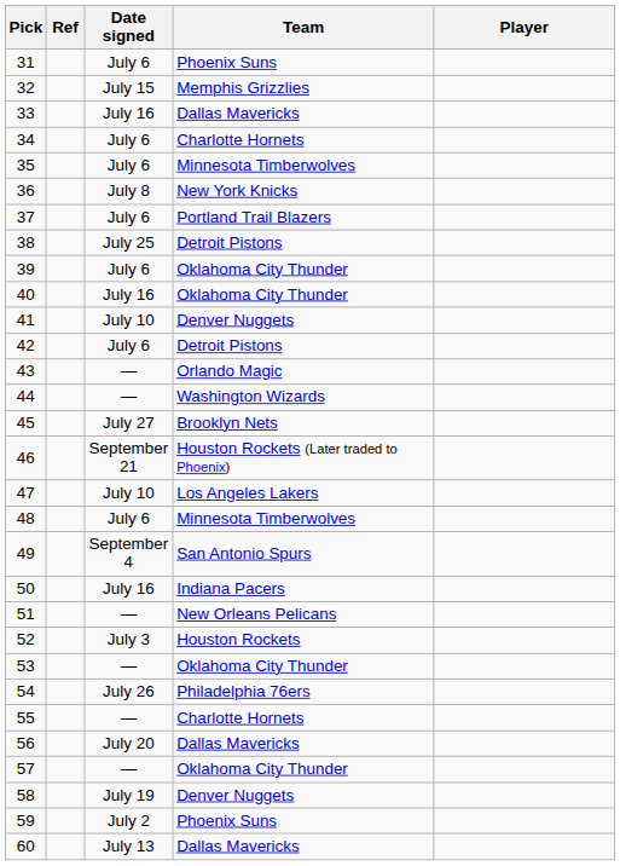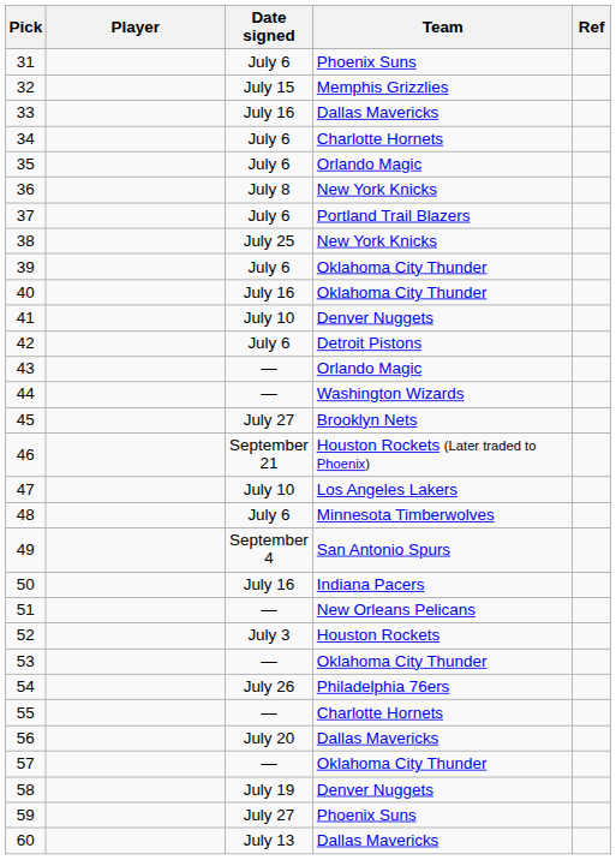 <table class="wikitable sortable" style="text-align:left">
 <tr>
 <th style="width:30px">Pick</th>
-<th class="unsortable" style="width:30px">Ref</th>
+<th style="width:170px">Player</th>
 <th style="width:80px">Date signed</th>
 <th style="width:250px">Team</th>
-<th style="width:170px">Player</th>
+<th class="unsortable" style="width:30px">Ref</th>
 </tr>
 <tr>
 <td align=center>31</td>
-<td align=center></td>
+<td></td>
 <td align=center>July 6</td>
 <td><a href='#'>Phoenix Suns</a></td>
-<td></td>
+<td align=center></td>
 </tr>
 <tr>
 <td align=center>32</td>
-<td align=center></td>
+<td></td>
 <td align=center>July 15</td>
 <td><a href='#'>Memphis Grizzlies</a></td>
-<td></td>
+<td align=center></td>
 </tr>
 <tr>
 <td align=center>33</td>
-<td align=center></td>
+<td></td>
 <td align=center>July 16</td>
 <td><a href='#'>Dallas Mavericks</a></td>
-<td></td>
+<td align=center></td>
 </tr>
 <tr>
 <td align=center>34</td>
-<td align=center></td>
+<td></td>
 <td align=center>July 6</td>
 <td><a href='#'>Charlotte Hornets</a></td>
-<td></td>
+<td align=center></td>
 </tr>
 <tr>
 <td align=center>35</td>
+<td></td>
+<td align=center>July 6</td>
+<td><a href='#'>Orlando Magic</a></td>
 <td align=center></td>
-<td align=center>July 6</td>
-<td><a href='#'>Minnesota Timberwolves</a></td>
-<td></td>
 </tr>
 <tr>
 <td align=center>36</td>
-<td align=center></td>
+<td></td>
 <td align=center>July 8</td>
 <td><a href='#'>New York Knicks</a></td>
-<td></td>
+<td align=center></td>
 </tr>
 <tr>
 <td align=center>37</td>
-<td align=center></td>
+<td></td>
 <td align=center>July 6</td>
 <td><a href='#'>Portland Trail Blazers</a></td>
-<td></td>
+<td align=center></td>
 </tr>
 <tr>
 <td align=center>38</td>
+<td></td>
+<td align=center>July 25</td>
+<td><a href='#'>New York Knicks</a></td>
 <td align=center></td>
-<td align=center>July 25</td>
-<td><a href='#'>Detroit Pistons</a></td>
-<td></td>
 </tr>
 <tr>
 <td align=center>39</td>
-<td align=center></td>
+<td></td>
 <td align=center>July 6</td>
 <td><a href='#'>Oklahoma City Thunder</a></td>
-<td></td>
+<td align=center></td>
 </tr>
 <tr>
 <td align=center>40</td>
-<td align=center></td>
+<td></td>
 <td align=center>July 16</td>
 <td><a href='#'>Oklahoma City Thunder</a></td>
-<td></td>
+<td align=center></td>
 </tr>
 <tr>
 <td align=center>41</td>
-<td align=center></td>
+<td></td>
 <td align=center>July 10</td>
 <td><a href='#'>Denver Nuggets</a></td>
-<td></td>
+<td align=center></td>
 </tr>
 <tr>
 <td align=center>42</td>
-<td align=center></td>
+<td></td>
 <td align=center>July 6</td>
 <td><a href='#'>Detroit Pistons</a></td>
-<td></td>
+<td align=center></td>
 </tr>
 <tr>
 <td align=center>43</td>
-<td align=center></td>
+<td></td>
 <td align=center>—</td>
 <td><a href='#'>Orlando Magic</a></td>
-<td></td>
+<td align=center></td>
 </tr>
 <tr>
 <td align=center>44</td>
-<td align=center></td>
+<td></td>
 <td align=center>—</td>
 <td><a href='#'>Washington Wizards</a></td>
-<td></td>
+<td align=center></td>
 </tr>
 <tr>
 <td align=center>45</td>
-<td align=center></td>
+<td></td>
 <td align=center>July 27</td>
 <td><a href='#'>Brooklyn Nets</a></td>
-<td></td>
+<td align=center></td>
 </tr>
 <tr>
 <td align=center>46</td>
-<td align=center></td>
+<td></td>
 <td align=center>September 21</td>
 <td><a href='#'>Houston Rockets</a> <small>(Later traded to <a href='#'>Phoenix</a>)</small></td>
-<td></td>
+<td align=center></td>
 </tr>
 <tr>
 <td align=center>47</td>
-<td align=center></td>
+<td></td>
 <td align=center>July 10</td>
 <td><a href='#'>Los Angeles Lakers</a></td>
-<td></td>
+<td align=center></td>
 </tr>
 <tr>
 <td align=center>48</td>
-<td align=center></td>
+<td></td>
 <td align=center>July 6</td>
 <td><a href='#'>Minnesota Timberwolves</a></td>
-<td></td>
+<td align=center></td>
 </tr>
 <tr>
 <td align=center>49</td>
-<td align=center></td>
+<td></td>
 <td align=center>September 4</td>
 <td><a href='#'>San Antonio Spurs</a></td>
-<td></td>
+<td align=center></td>
 </tr>
 <tr>
 <td align=center>50</td>
-<td align=center></td>
+<td></td>
 <td align=center>July 16</td>
 <td><a href='#'>Indiana Pacers</a></td>
-<td></td>
+<td align=center></td>
 </tr>
 <tr>
 <td align=center>51</td>
-<td align=center></td>
+<td></td>
 <td align=center>—</td>
 <td><a href='#'>New Orleans Pelicans</a></td>
-<td></td>
+<td align=center></td>
 </tr>
 <tr>
 <td align=center>52</td>
-<td align=center></td>
+<td></td>
 <td align=center>July 3</td>
 <td><a href='#'>Houston Rockets</a></td>
-<td></td>
+<td align=center></td>
 </tr>
 <tr>
 <td align=center>53</td>
-<td align=center></td>
+<td></td>
 <td align=center>—</td>
 <td><a href='#'>Oklahoma City Thunder</a></td>
-<td></td>
+<td align=center></td>
 </tr>
 <tr>
 <td align=center>54</td>
-<td align=center></td>
+<td></td>
 <td align=center>July 26</td>
 <td><a href='#'>Philadelphia 76ers</a></td>
-<td></td>
+<td align=center></td>
 </tr>
 <tr>
 <td align=center>55</td>
-<td align=center></td>
+<td></td>
 <td align=center>—</td>
 <td><a href='#'>Charlotte Hornets</a></td>
-<td></td>
+<td align=center></td>
 </tr>
 <tr>
 <td align=center>56</td>
-<td align=center></td>
+<td></td>
 <td align=center>July 20</td>
 <td><a href='#'>Dallas Mavericks</a></td>
-<td></td>
+<td align=center></td>
 </tr>
 <tr>
 <td align=center>57</td>
-<td align=center></td>
+<td></td>
 <td align=center>—</td>
 <td><a href='#'>Oklahoma City Thunder</a></td>
-<td></td>
+<td align=center></td>
 </tr>
 <tr>
 <td align=center>58</td>
-<td align=center></td>
+<td></td>
 <td align=center>July 19</td>
 <td><a href='#'>Denver Nuggets</a></td>
-<td></td>
+<td align=center></td>
 </tr>
 <tr>
 <td align=center>59</td>
+<td></td>
+<td align=center>July 27</td>
+<td><a href='#'>Phoenix Suns</a></td>
 <td align=center></td>
-<td align=center>July 2</td>
-<td><a href='#'>Phoenix Suns</a></td>
-<td></td>
 </tr>
 <tr>
 <td align=center>60</td>
-<td align=center></td>
+<td></td>
 <td align=center>July 13</td>
 <td><a href='#'>Dallas Mavericks</a></td>
-<td></td>
+<td align=center></td>
 </tr>
 </table>
